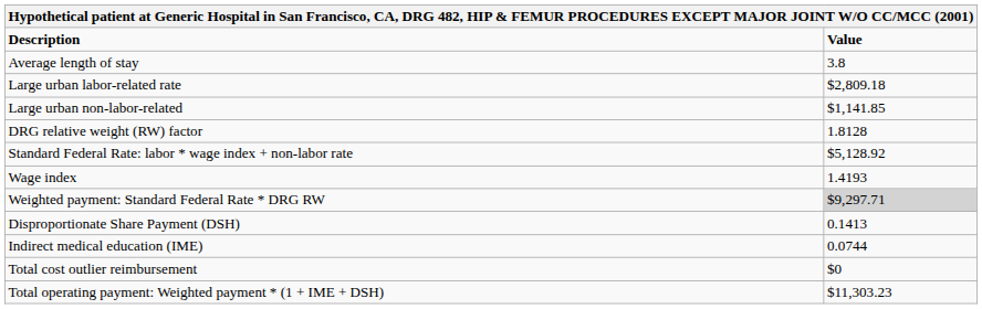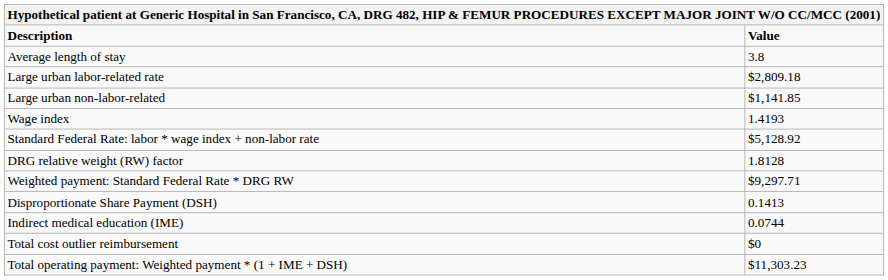 <table class="wikitable">
 <tr>
 <th colspan="2">Hypothetical patient at Generic Hospital in San Francisco, CA, DRG 482, HIP & FEMUR PROCEDURES EXCEPT MAJOR JOINT W/O CC/MCC (2001)</th>
 </tr>
 <tr>
 <td><strong>Description</strong></td>
 <td><strong>Value</strong></td>
 </tr>
 <tr>
 <td>Average length of stay</td>
 <td>3.8</td>
 </tr>
 <tr>
 <td>Large urban labor-related rate</td>
 <td>$2,809.18</td>
 </tr>
 <tr>
 <td>Large urban non-labor-related</td>
 <td>$1,141.85</td>
 </tr>
 <tr>
-<td>DRG relative weight (RW) factor</td>
-<td>1.8128</td>
+<td>Wage index</td>
+<td>1.4193</td>
 </tr>
 <tr>
 <td>Standard Federal Rate: labor * wage index + non-labor rate</td>
 <td>$5,128.92</td>
 </tr>
 <tr>
-<td>Wage index</td>
-<td>1.4193</td>
+<td>DRG relative weight (RW) factor</td>
+<td>1.8128</td>
 </tr>
 <tr>
 <td>Weighted payment: Standard Federal Rate * DRG RW</td>
-<td style="background: lightgrey;">$9,297.71</td>
+<td>$9,297.71</td>
 </tr>
 <tr>
 <td>Disproportionate Share Payment (DSH)</td>
 <td>0.1413</td>
 </tr>
 <tr>
 <td>Indirect medical education (IME)</td>
 <td>0.0744</td>
 </tr>
 <tr>
 <td>Total cost outlier reimbursement</td>
 <td>$0</td>
 </tr>
 <tr>
 <td>Total operating payment: Weighted payment * (1 + IME + DSH)</td>
 <td>$11,303.23</td>
 </tr>
 </table>
